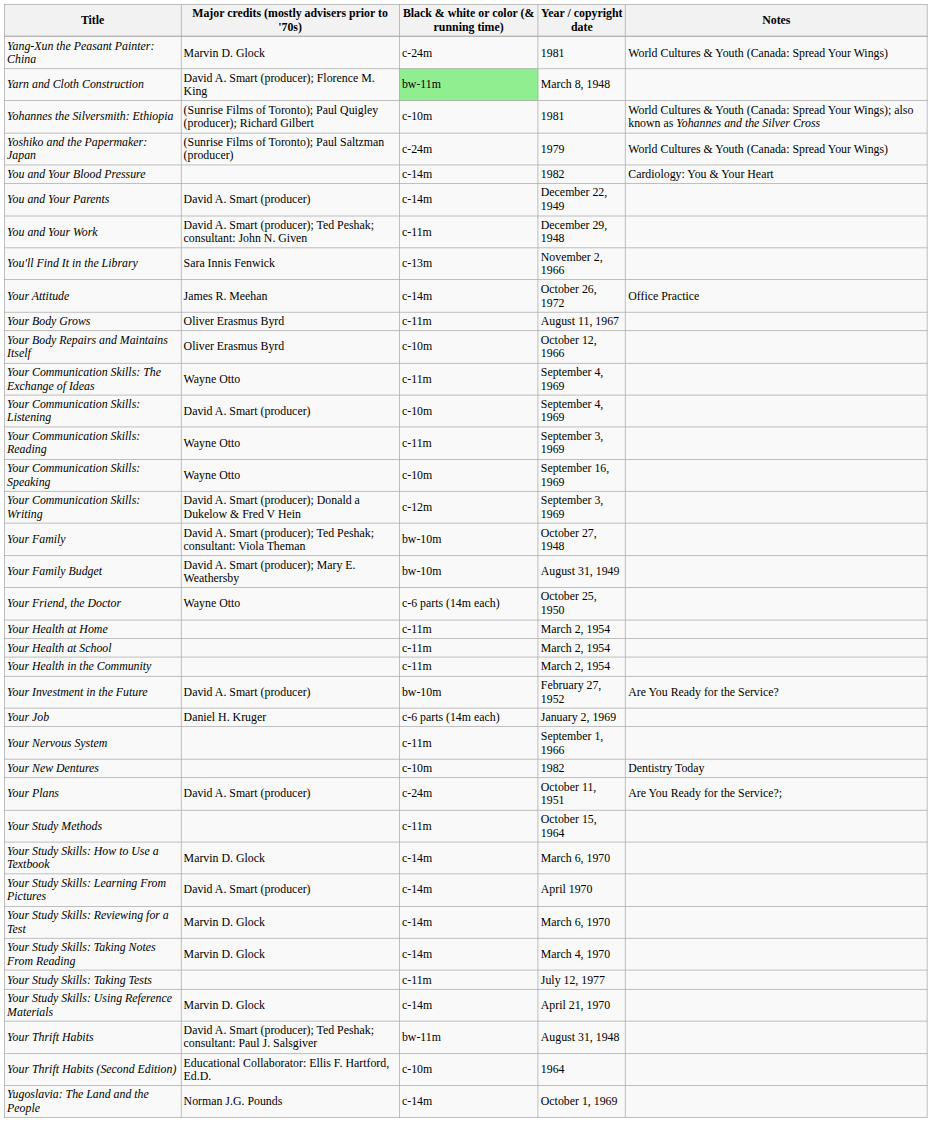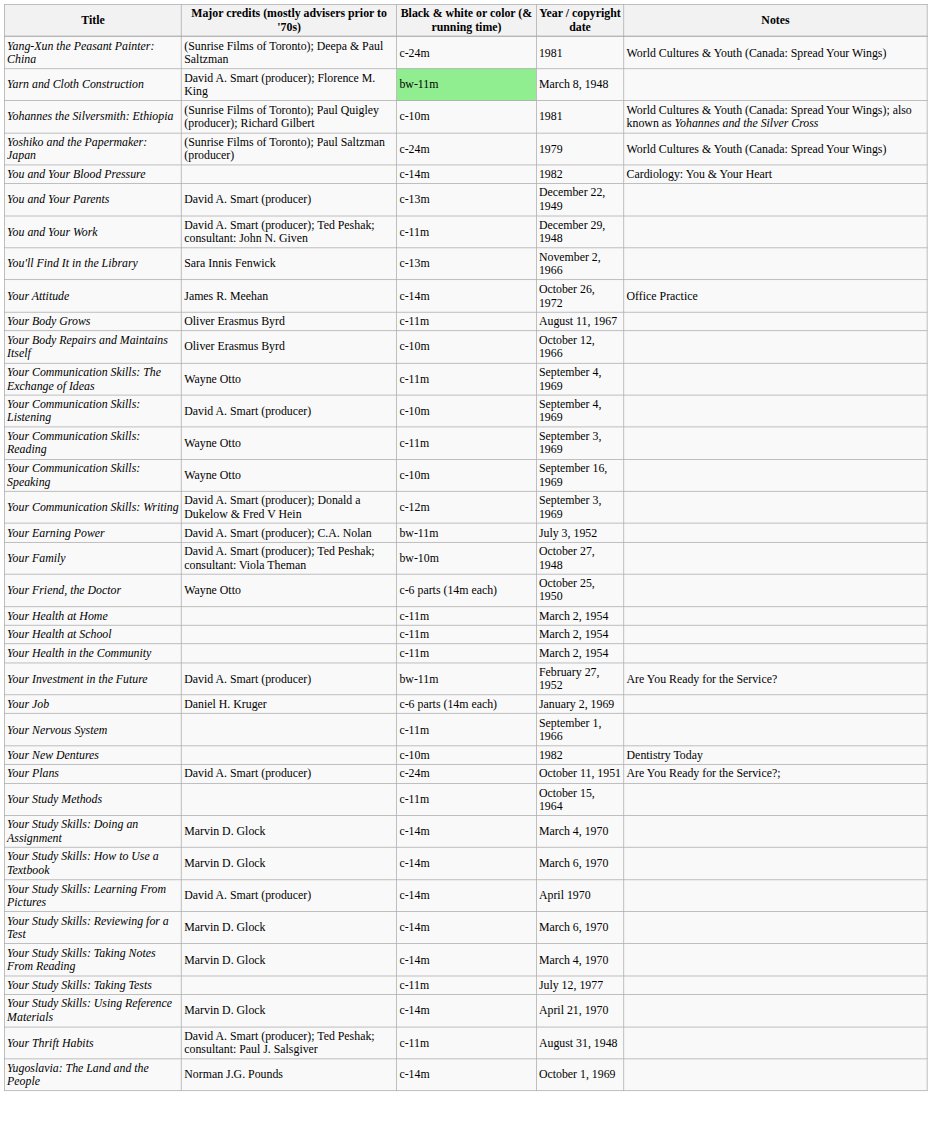 <table class="wikitable sortable" border="1">
 <tr>
 <th>Title</th>
 <th>Major credits (mostly advisers prior to '70s)</th>
 <th>Black & white or color (& running time)</th>
 <th>Year / copyright date</th>
 <th>Notes</th>
 </tr>
 <tr>
 </tr>
 <tr>
 <td><em>Yang-Xun the Peasant Painter: China</em></td>
-<td>Marvin D. Glock</td>
+<td>(Sunrise Films of Toronto); Deepa & Paul Saltzman</td>
 <td>c-24m</td>
 <td>1981</td>
 <td>World Cultures & Youth (Canada: Spread Your Wings)</td>
 </tr>
 <tr>
 <td><em>Yarn and Cloth Construction</em></td>
 <td>David A. Smart (producer); Florence M. King</td>
 <td style="background: lightgreen;">bw-11m</td>
 <td>March 8, 1948</td>
 <td></td>
 </tr>
 <tr>
 <td><em>Yohannes the Silversmith: Ethiopia</em></td>
 <td>(Sunrise Films of Toronto); Paul Quigley (producer); Richard Gilbert</td>
 <td>c-10m</td>
 <td>1981</td>
 <td>World Cultures & Youth (Canada: Spread Your Wings); also known as <em>Yohannes and the Silver Cross</em></td>
 </tr>
 <tr>
 <td><em>Yoshiko and the Papermaker: Japan</em></td>
 <td>(Sunrise Films of Toronto); Paul Saltzman (producer)</td>
 <td>c-24m</td>
 <td>1979</td>
 <td>World Cultures & Youth (Canada: Spread Your Wings)</td>
 </tr>
 <tr>
 <td><em>You and Your Blood Pressure</em></td>
 <td></td>
 <td>c-14m</td>
 <td>1982</td>
 <td>Cardiology: You & Your Heart</td>
 </tr>
 <tr>
 <td><em>You and Your Parents</em></td>
 <td>David A. Smart (producer)</td>
-<td>c-14m</td>
+<td>c-13m</td>
 <td>December 22, 1949</td>
 <td></td>
 </tr>
 <tr>
 <td><em>You and Your Work</em></td>
 <td>David A. Smart (producer); Ted Peshak; consultant: John N. Given</td>
 <td>c-11m</td>
 <td>December 29, 1948</td>
 <td></td>
 </tr>
 <tr>
 <td><em>You'll Find It in the Library</em></td>
 <td>Sara Innis Fenwick</td>
 <td>c-13m</td>
 <td>November 2, 1966</td>
 <td></td>
 </tr>
 <tr>
 <td><em>Your Attitude</em></td>
 <td>James R. Meehan</td>
 <td>c-14m</td>
 <td>October 26, 1972</td>
 <td>Office Practice</td>
 </tr>
 <tr>
 <td><em>Your Body Grows</em></td>
 <td>Oliver Erasmus Byrd</td>
 <td>c-11m</td>
 <td>August 11, 1967</td>
 <td></td>
 </tr>
 <tr>
 <td><em>Your Body Repairs and Maintains Itself</em></td>
 <td>Oliver Erasmus Byrd</td>
 <td>c-10m</td>
 <td>October 12, 1966</td>
 <td></td>
 </tr>
 <tr>
 <td><em>Your Communication Skills: The Exchange of Ideas</em></td>
 <td>Wayne Otto</td>
 <td>c-11m</td>
 <td>September 4, 1969</td>
 <td></td>
 </tr>
 <tr>
 <td><em>Your Communication Skills: Listening</em></td>
 <td>David A. Smart (producer)</td>
 <td>c-10m</td>
 <td>September 4, 1969</td>
 <td></td>
 </tr>
 <tr>
 <td><em>Your Communication Skills: Reading</em></td>
 <td>Wayne Otto</td>
 <td>c-11m</td>
 <td>September 3, 1969</td>
 <td></td>
 </tr>
 <tr>
 <td><em>Your Communication Skills: Speaking</em></td>
 <td>Wayne Otto</td>
 <td>c-10m</td>
 <td>September 16, 1969</td>
 <td></td>
 </tr>
 <tr>
 <td><em>Your Communication Skills: Writing</em></td>
 <td>David A. Smart (producer); Donald a Dukelow & Fred V Hein</td>
 <td>c-12m</td>
 <td>September 3, 1969</td>
 <td></td>
 </tr>
 <tr>
+<td><em>Your Earning Power</em></td>
+<td>David A. Smart (producer); C.A. Nolan</td>
+<td>bw-11m</td>
+<td>July 3, 1952</td>
+<td></td>
+</tr>
+<tr>
 <td><em>Your Family</em></td>
 <td>David A. Smart (producer); Ted Peshak; consultant:  Viola Theman</td>
 <td>bw-10m</td>
 <td>October 27, 1948</td>
-<td></td>
-</tr>
-<tr>
-<td><em>Your Family Budget</em></td>
-<td>David A. Smart (producer); Mary E. Weathersby</td>
-<td>bw-10m</td>
-<td>August 31, 1949</td>
 <td></td>
 </tr>
 <tr>
 <td><em>Your Friend, the Doctor</em></td>
 <td>Wayne Otto</td>
 <td>c-6 parts (14m each)</td>
 <td>October 25, 1950</td>
 <td></td>
 </tr>
 <tr>
 <td><em>Your Health at Home</em></td>
 <td></td>
 <td>c-11m</td>
 <td>March 2, 1954</td>
 <td></td>
 </tr>
 <tr>
 <td><em>Your Health at School</em></td>
 <td></td>
 <td>c-11m</td>
 <td>March 2, 1954</td>
 <td></td>
 </tr>
 <tr>
 <td><em>Your Health in the Community</em></td>
 <td></td>
 <td>c-11m</td>
 <td>March 2, 1954</td>
 <td></td>
 </tr>
 <tr>
 <td><em>Your Investment in the Future</em></td>
 <td>David A. Smart (producer)</td>
-<td>bw-10m</td>
+<td>bw-11m</td>
 <td>February 27, 1952</td>
 <td>Are You Ready for the Service?</td>
 </tr>
 <tr>
 <td><em>Your Job</em></td>
 <td>Daniel H. Kruger</td>
 <td>c-6 parts (14m each)</td>
 <td>January 2, 1969</td>
 <td></td>
 </tr>
 <tr>
 <td><em>Your Nervous System</em></td>
 <td></td>
 <td>c-11m</td>
 <td>September 1, 1966</td>
 <td></td>
 </tr>
 <tr>
 <td><em>Your New Dentures</em></td>
 <td></td>
 <td>c-10m</td>
 <td>1982</td>
 <td>Dentistry Today</td>
 </tr>
 <tr>
 <td><em>Your Plans</em></td>
 <td>David A. Smart (producer)</td>
 <td>c-24m</td>
 <td>October 11, 1951</td>
 <td>Are You Ready for the Service?; </td>
 </tr>
 <tr>
 <td><em>Your Study Methods</em></td>
 <td></td>
 <td>c-11m</td>
 <td>October 15, 1964</td>
+<td></td>
+</tr>
+<tr>
+<td><em>Your Study Skills: Doing an Assignment</em></td>
+<td>Marvin D. Glock</td>
+<td>c-14m</td>
+<td>March 4, 1970</td>
 <td></td>
 </tr>
 <tr>
 <td><em>Your Study Skills: How to Use a Textbook</em></td>
 <td>Marvin D. Glock</td>
 <td>c-14m</td>
 <td>March 6, 1970</td>
 <td></td>
 </tr>
 <tr>
 <td><em>Your Study Skills: Learning From Pictures</em></td>
 <td>David A. Smart (producer)</td>
 <td>c-14m</td>
 <td>April 1970</td>
 <td></td>
 </tr>
 <tr>
 <td><em>Your Study Skills: Reviewing for a Test</em></td>
 <td>Marvin D. Glock</td>
 <td>c-14m</td>
 <td>March 6, 1970</td>
 <td></td>
 </tr>
 <tr>
 <td><em>Your Study Skills: Taking Notes From Reading</em></td>
 <td>Marvin D. Glock</td>
 <td>c-14m</td>
 <td>March 4, 1970</td>
 <td></td>
 </tr>
 <tr>
 <td><em>Your Study Skills: Taking Tests</em></td>
 <td></td>
 <td>c-11m</td>
 <td>July 12, 1977</td>
 <td></td>
 </tr>
 <tr>
 <td><em>Your Study Skills: Using Reference Materials</em></td>
 <td>Marvin D. Glock</td>
 <td>c-14m</td>
 <td>April 21, 1970</td>
 <td></td>
 </tr>
 <tr>
 <td><em>Your Thrift Habits</em></td>
 <td>David A. Smart (producer); Ted Peshak; consultant:  Paul J. Salsgiver</td>
-<td>bw-11m</td>
+<td>c-11m</td>
 <td>August 31, 1948</td>
-<td></td>
-</tr>
-<tr>
-<td><em>Your Thrift Habits (Second Edition)</em></td>
-<td>Educational Collaborator: Ellis F. Hartford, Ed.D.</td>
-<td>c-10m</td>
-<td>1964</td>
 <td></td>
 </tr>
 <tr>
 <td><em>Yugoslavia: The Land and the People</em></td>
 <td>Norman J.G. Pounds</td>
 <td>c-14m</td>
 <td>October 1, 1969</td>
 <td></td>
 </tr>
 </table>
